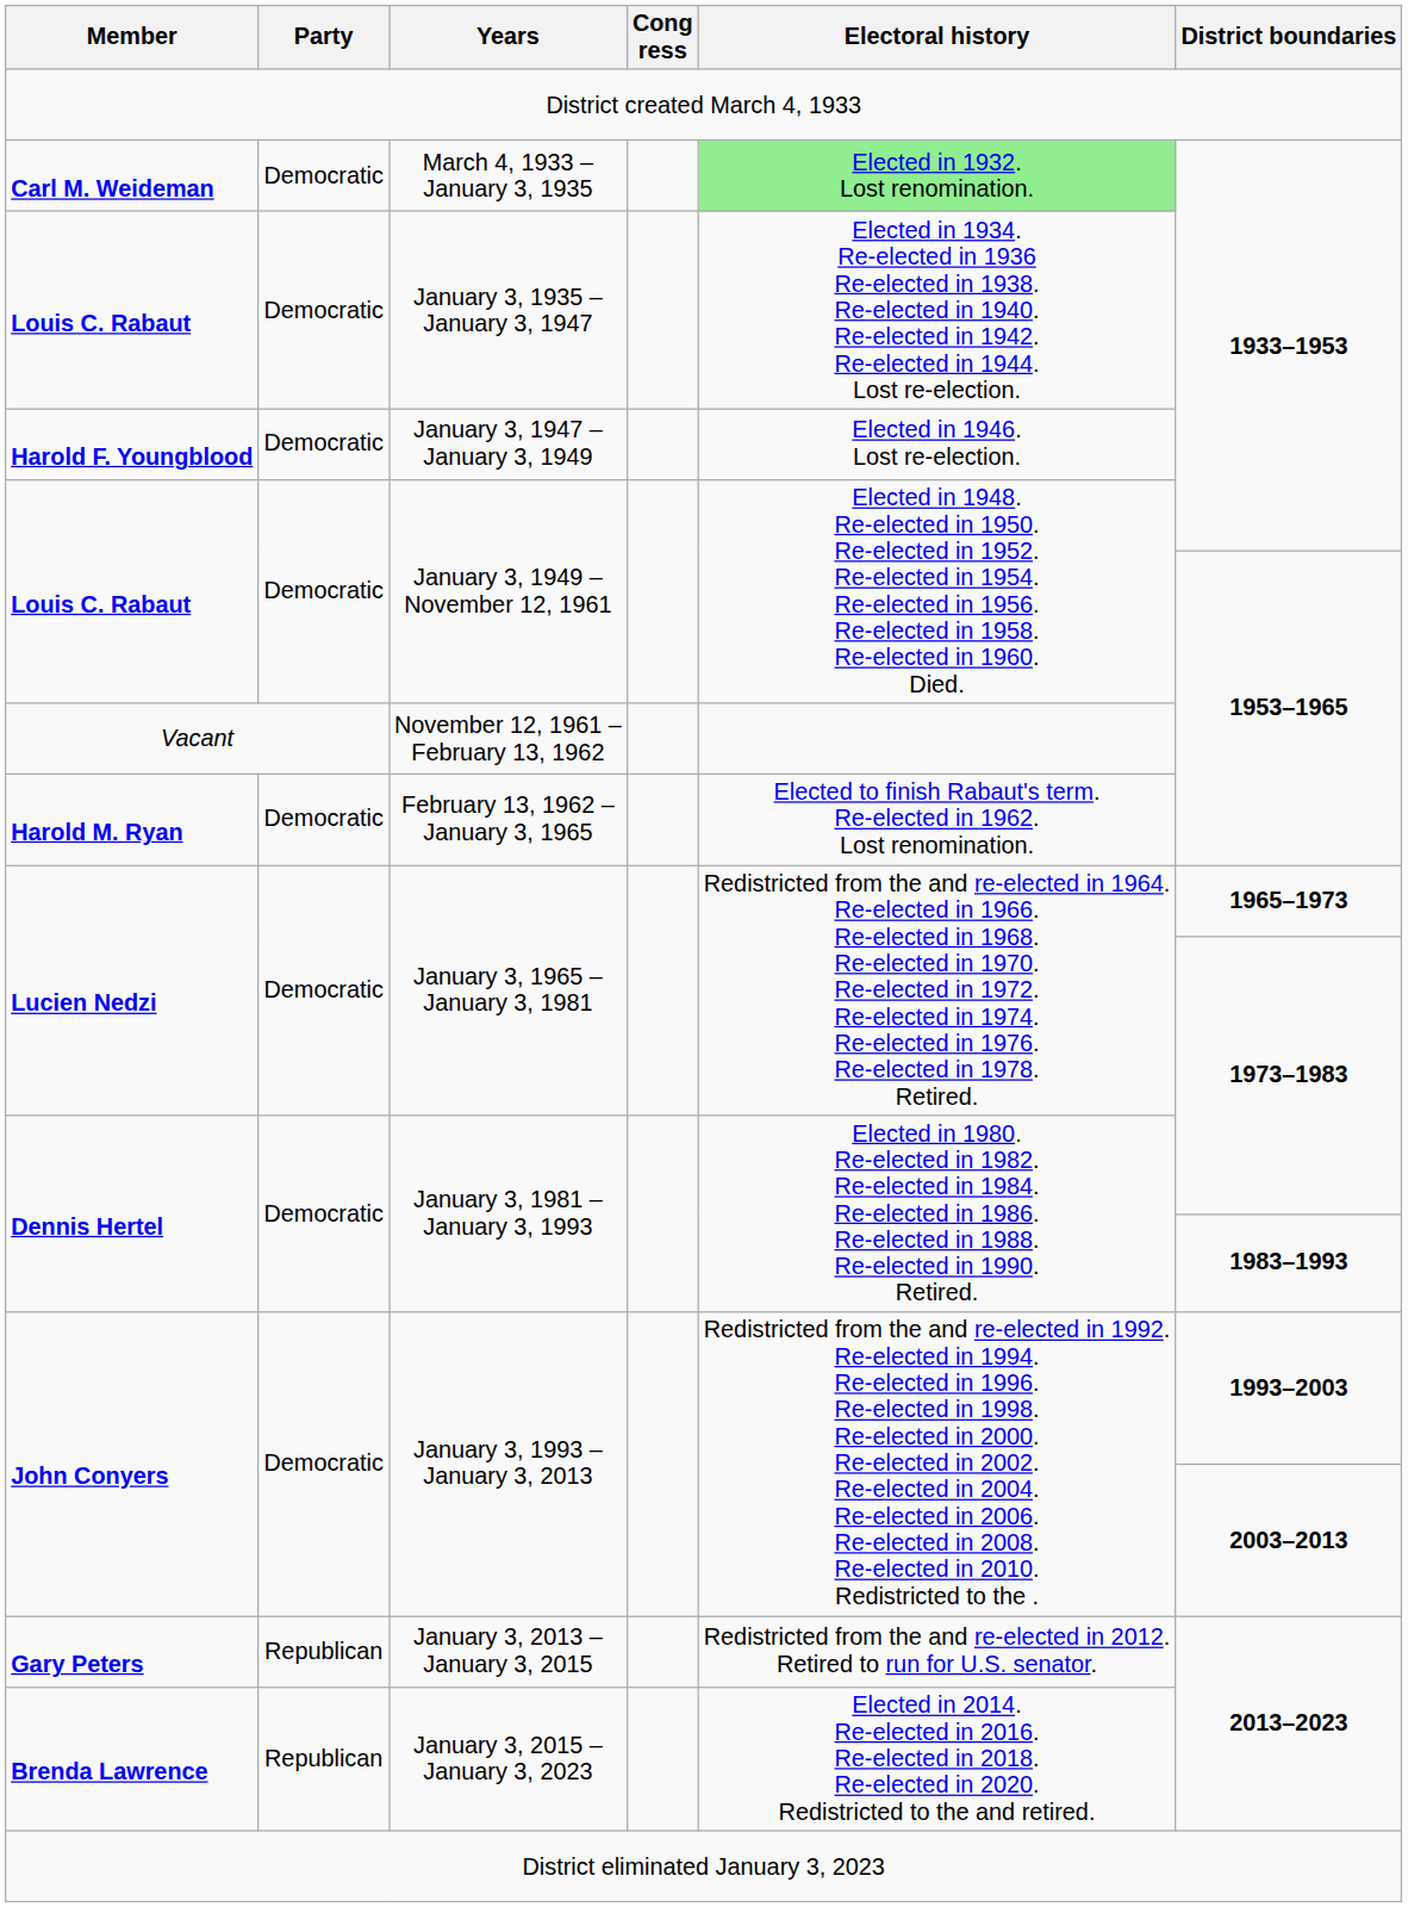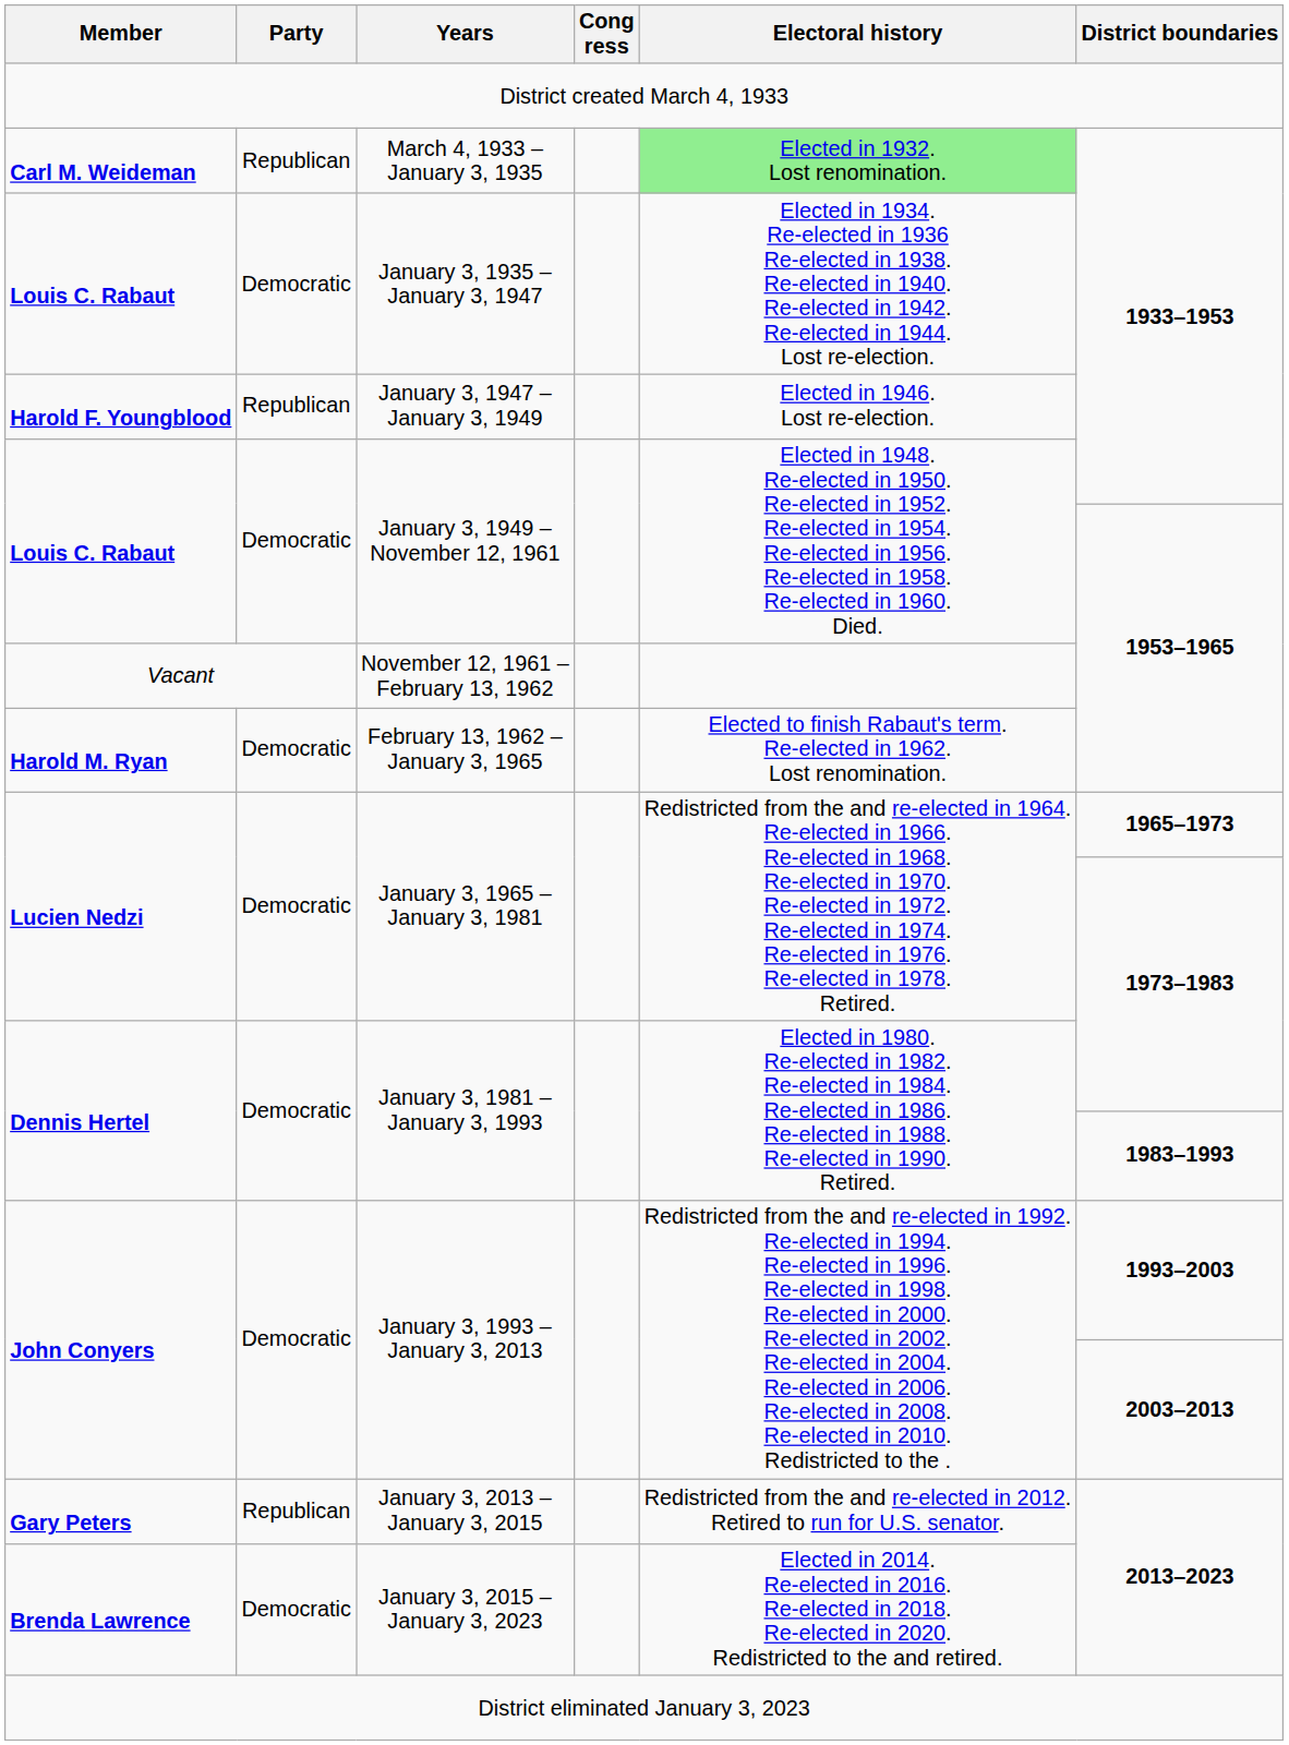 <table class=wikitable style="text-align:center">
 <tr>
 <th>Member</th>
 <th>Party</th>
 <th>Years</th>
 <th>Cong<br>ress</th>
 <th>Electoral history</th>
 <th>District boundaries</th>
 </tr>
 <tr style="height:3em">
 <td colspan=6>District created March 4, 1933</td>
 </tr>
 <tr style="height:3em">
 <td align=left><br><strong><a href='#'>Carl M. Weideman</a></strong><br></td>
-<td>Democratic</td>
+<td>Republican</td>
 <td nowrap>March 4, 1933 –<br>January 3, 1935</td>
 <td></td>
 <td style="background: lightgreen;"><a href='#'>Elected in 1932</a>.<br>Lost renomination.</td>
 <td rowspan=4><strong>1933–1953</strong><br></td>
 </tr>
 <tr style="height:3em">
 <td align=left><br><strong><a href='#'>Louis C. Rabaut</a></strong><br></td>
 <td>Democratic</td>
 <td nowrap>January 3, 1935 –<br>January 3, 1947</td>
 <td></td>
 <td><a href='#'>Elected in 1934</a>.<br><a href='#'>Re-elected in 1936</a><br><a href='#'>Re-elected in 1938</a>.<br><a href='#'>Re-elected in 1940</a>.<br><a href='#'>Re-elected in 1942</a>.<br><a href='#'>Re-elected in 1944</a>.<br>Lost re-election.</td>
 </tr>
 <tr style="height:3em">
 <td align=left><br><strong><a href='#'>Harold F. Youngblood</a></strong><br></td>
-<td>Democratic</td>
+<td>Republican</td>
 <td nowrap>January 3, 1947 –<br>January 3, 1949</td>
 <td></td>
 <td><a href='#'>Elected in 1946</a>.<br>Lost re-election.</td>
 </tr>
 <tr style="height:3em">
 <td rowspan=2 align=left><br><strong><a href='#'>Louis C. Rabaut</a></strong><br></td>
 <td rowspan=2 >Democratic</td>
 <td rowspan=2 nowrap>January 3, 1949 –<br>November 12, 1961</td>
 <td rowspan=2></td>
 <td rowspan=2><a href='#'>Elected in 1948</a>.<br><a href='#'>Re-elected in 1950</a>.<br><a href='#'>Re-elected in 1952</a>.<br><a href='#'>Re-elected in 1954</a>.<br><a href='#'>Re-elected in 1956</a>.<br><a href='#'>Re-elected in 1958</a>.<br><a href='#'>Re-elected in 1960</a>.<br>Died.</td>
 </tr>
 <tr style="height:3em">
 <td rowspan=3><strong>1953–1965</strong><br></td>
 </tr>
 <tr style="height:3em">
 <td colspan=2><em>Vacant</em></td>
 <td nowrap>November 12, 1961 –<br>February 13, 1962</td>
 <td></td>
 <td></td>
 </tr>
 <tr style="height:3em">
 <td align=left><br><strong><a href='#'>Harold M. Ryan</a></strong><br></td>
 <td>Democratic</td>
 <td nowrap>February 13, 1962 –<br>January 3, 1965</td>
 <td></td>
 <td><a href='#'>Elected to finish Rabaut's term</a>.<br><a href='#'>Re-elected in 1962</a>.<br>Lost renomination.</td>
 </tr>
 <tr style="height:3em">
 <td rowspan=2 align=left><br><strong><a href='#'>Lucien Nedzi</a></strong><br></td>
 <td rowspan=2 >Democratic</td>
 <td rowspan=2 nowrap>January 3, 1965 –<br>January 3, 1981</td>
 <td rowspan=2></td>
 <td rowspan=2>Redistricted from the  and <a href='#'>re-elected in 1964</a>.<br><a href='#'>Re-elected in 1966</a>.<br><a href='#'>Re-elected in 1968</a>.<br><a href='#'>Re-elected in 1970</a>.<br><a href='#'>Re-elected in 1972</a>.<br><a href='#'>Re-elected in 1974</a>.<br><a href='#'>Re-elected in 1976</a>.<br><a href='#'>Re-elected in 1978</a>.<br>Retired.</td>
 <td><strong>1965–1973</strong><br></td>
 </tr>
 <tr style="height:3em">
 <td rowspan=2><strong>1973–1983</strong><br></td>
 </tr>
 <tr style="height:3em">
 <td rowspan=2 align=left><br><strong><a href='#'>Dennis Hertel</a></strong><br></td>
 <td rowspan=2 >Democratic</td>
 <td rowspan=2 nowrap>January 3, 1981 –<br>January 3, 1993</td>
 <td rowspan=2></td>
 <td rowspan=2><a href='#'>Elected in 1980</a>.<br><a href='#'>Re-elected in 1982</a>.<br><a href='#'>Re-elected in 1984</a>.<br><a href='#'>Re-elected in 1986</a>.<br><a href='#'>Re-elected in 1988</a>.<br><a href='#'>Re-elected in 1990</a>.<br>Retired.</td>
 </tr>
 <tr style="height:3em">
 <td><strong>1983–1993</strong><br></td>
 </tr>
 <tr style="height:3em">
 <td rowspan=2 align=left><br><strong><a href='#'>John Conyers</a></strong><br></td>
 <td rowspan=2 >Democratic</td>
 <td rowspan=2 nowrap>January 3, 1993 –<br>January 3, 2013</td>
 <td rowspan=2></td>
 <td rowspan=2>Redistricted from the  and <a href='#'>re-elected in 1992</a>.<br><a href='#'>Re-elected in 1994</a>.<br><a href='#'>Re-elected in 1996</a>.<br><a href='#'>Re-elected in 1998</a>.<br><a href='#'>Re-elected in 2000</a>.<br><a href='#'>Re-elected in 2002</a>.<br><a href='#'>Re-elected in 2004</a>.<br><a href='#'>Re-elected in 2006</a>.<br><a href='#'>Re-elected in 2008</a>.<br><a href='#'>Re-elected in 2010</a>.<br>Redistricted to the .</td>
 <td><strong>1993–2003</strong><br></td>
 </tr>
 <tr style="height:3em">
 <td><strong>2003–2013</strong><br></td>
 </tr>
 <tr style="height:3em">
 <td align=left><br><strong><a href='#'>Gary Peters</a></strong><br></td>
 <td>Republican</td>
 <td nowrap>January 3, 2013 –<br>January 3, 2015</td>
 <td></td>
 <td>Redistricted from the  and <a href='#'>re-elected in 2012</a>.<br>Retired to <a href='#'>run for U.S. senator</a>.</td>
 <td rowspan=2><strong>2013–2023</strong><br></td>
 </tr>
 <tr style="height:3em">
 <td align=left><br><strong><a href='#'>Brenda Lawrence</a></strong><br></td>
-<td>Republican</td>
+<td>Democratic</td>
 <td nowrap>January 3, 2015 –<br>January 3, 2023</td>
 <td></td>
 <td><a href='#'>Elected in 2014</a>.<br><a href='#'>Re-elected in 2016</a>.<br><a href='#'>Re-elected in 2018</a>.<br><a href='#'>Re-elected in 2020</a>.<br>Redistricted to the  and retired.</td>
 </tr>
 <tr style="height:3em">
 <td colspan=6>District eliminated January 3, 2023</td>
 </tr>
 </table>
